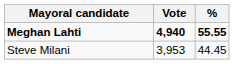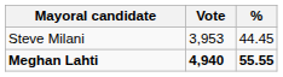 <table class="wikitable">
 <tr>
 <th width="200px">Mayoral candidate</th>
 <th width="50px">Vote</th>
 <th width="30px">%</th>
 </tr>
 <tr>
+<td>Steve Milani</td>
+<td>3,953</td>
+<td>44.45</td>
+</tr>
+<tr>
 <td><strong>Meghan Lahti</strong> </td>
 <td><strong>4,940</strong></td>
 <td><strong>55.55</strong></td>
 </tr>
-<tr>
-<td>Steve Milani</td>
-<td>3,953</td>
-<td>44.45</td>
-</tr>
 </table>
